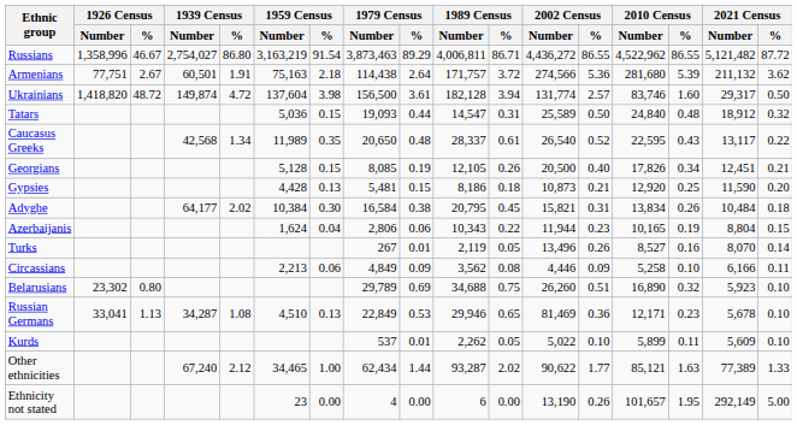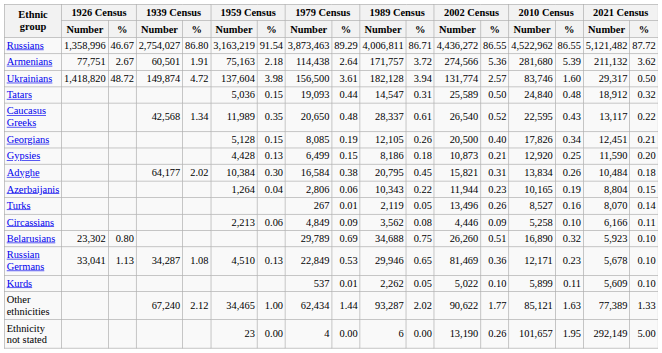 <table class="wikitable" style="text-align: right;">
 <tr>
 <th rowspan="2">Ethnic<br>group</th>
 <th colspan=2>1926 Census</th>
 <th colspan=2>1939 Census</th>
 <th colspan=2>1959 Census</th>
 <th colspan=2>1979 Census</th>
 <th colspan=2>1989 Census</th>
 <th colspan=2>2002 Census</th>
 <th colspan=2>2010 Census</th>
 <th colspan=2>2021 Census</th>
 </tr>
 <tr>
 <th>Number</th>
 <th>%</th>
 <th>Number</th>
 <th>%</th>
 <th>Number</th>
 <th>%</th>
 <th>Number</th>
 <th>%</th>
 <th>Number</th>
 <th>%</th>
 <th>Number</th>
 <th>%</th>
 <th>Number</th>
 <th>%</th>
 <th>Number</th>
 <th>%</th>
 </tr>
 <tr>
 <td align=left><a href='#'>Russians</a></td>
 <td>1,358,996</td>
 <td>46.67</td>
 <td>2,754,027</td>
 <td>86.80</td>
 <td>3,163,219</td>
 <td>91.54</td>
 <td>3,873,463</td>
 <td>89.29</td>
 <td>4,006,811</td>
 <td>86.71</td>
 <td>4,436,272</td>
 <td>86.55</td>
 <td>4,522,962</td>
 <td>86.55</td>
 <td>5,121,482</td>
 <td>87.72</td>
 </tr>
 <tr>
 <td align=left><a href='#'>Armenians</a></td>
 <td>77,751</td>
 <td>2.67</td>
 <td>60,501</td>
 <td>1.91</td>
 <td>75,163</td>
 <td>2.18</td>
 <td>114,438</td>
 <td>2.64</td>
 <td>171,757</td>
 <td>3.72</td>
 <td>274,566</td>
 <td>5.36</td>
 <td>281,680</td>
 <td>5.39</td>
 <td>211,132</td>
 <td>3.62</td>
 </tr>
 <tr>
 <td align=left><a href='#'>Ukrainians</a></td>
 <td>1,418,820</td>
 <td>48.72</td>
 <td>149,874</td>
 <td>4.72</td>
 <td>137,604</td>
 <td>3.98</td>
 <td>156,500</td>
 <td>3.61</td>
 <td>182,128</td>
 <td>3.94</td>
 <td>131,774</td>
 <td>2.57</td>
 <td>83,746</td>
 <td>1.60</td>
 <td>29,317</td>
 <td>0.50</td>
 </tr>
 <tr>
 <td align=left><a href='#'>Tatars</a></td>
 <td></td>
 <td></td>
 <td></td>
 <td></td>
 <td>5,036</td>
 <td>0.15</td>
 <td>19,093</td>
 <td>0.44</td>
 <td>14,547</td>
 <td>0.31</td>
 <td>25,589</td>
 <td>0.50</td>
 <td>24,840</td>
 <td>0.48</td>
 <td>18,912</td>
 <td>0.32</td>
 </tr>
 <tr>
 <td align=left><a href='#'>Caucasus Greeks</a></td>
 <td></td>
 <td></td>
 <td>42,568</td>
 <td>1.34</td>
 <td>11,989</td>
 <td>0.35</td>
 <td>20,650</td>
 <td>0.48</td>
 <td>28,337</td>
 <td>0.61</td>
 <td>26,540</td>
 <td>0.52</td>
 <td>22,595</td>
 <td>0.43</td>
 <td>13,117</td>
 <td>0.22</td>
 </tr>
 <tr>
 <td align=left><a href='#'>Georgians</a></td>
 <td></td>
 <td></td>
 <td></td>
 <td></td>
 <td>5,128</td>
 <td>0.15</td>
 <td>8,085</td>
 <td>0.19</td>
 <td>12,105</td>
 <td>0.26</td>
 <td>20,500</td>
 <td>0.40</td>
 <td>17,826</td>
 <td>0.34</td>
 <td>12,451</td>
 <td>0.21</td>
 </tr>
 <tr>
 <td align=left><a href='#'>Gypsies</a></td>
 <td></td>
 <td></td>
 <td></td>
 <td></td>
 <td>4,428</td>
 <td>0.13</td>
-<td>5,481</td>
+<td>6,499</td>
 <td>0.15</td>
 <td>8,186</td>
 <td>0.18</td>
 <td>10,873</td>
 <td>0.21</td>
 <td>12,920</td>
 <td>0.25</td>
 <td>11,590</td>
 <td>0.20</td>
 </tr>
 <tr>
 <td align=left><a href='#'>Adyghe</a></td>
 <td></td>
 <td></td>
 <td>64,177</td>
 <td>2.02</td>
 <td>10,384</td>
 <td>0.30</td>
 <td>16,584</td>
 <td>0.38</td>
 <td>20,795</td>
 <td>0.45</td>
 <td>15,821</td>
 <td>0.31</td>
 <td>13,834</td>
 <td>0.26</td>
 <td>10,484</td>
 <td>0.18</td>
 </tr>
 <tr>
 <td align=left><a href='#'>Azerbaijanis</a></td>
 <td></td>
 <td></td>
 <td></td>
 <td></td>
-<td>1,624</td>
+<td>1,264</td>
 <td>0.04</td>
 <td>2,806</td>
 <td>0.06</td>
 <td>10,343</td>
 <td>0.22</td>
 <td>11,944</td>
 <td>0.23</td>
 <td>10,165</td>
 <td>0.19</td>
 <td>8,804</td>
 <td>0.15</td>
 </tr>
 <tr>
 <td align=left><a href='#'>Turks</a></td>
 <td></td>
 <td></td>
 <td></td>
 <td></td>
 <td></td>
 <td></td>
 <td>267</td>
 <td>0.01</td>
 <td>2,119</td>
 <td>0.05</td>
 <td>13,496</td>
 <td>0.26</td>
 <td>8,527</td>
 <td>0.16</td>
 <td>8,070</td>
 <td>0.14</td>
 </tr>
 <tr>
 <td align=left><a href='#'>Circassians</a></td>
 <td></td>
 <td></td>
 <td></td>
 <td></td>
 <td>2,213</td>
 <td>0.06</td>
 <td>4,849</td>
 <td>0.09</td>
 <td>3,562</td>
 <td>0.08</td>
 <td>4,446</td>
 <td>0.09</td>
 <td>5,258</td>
 <td>0.10</td>
 <td>6,166</td>
 <td>0.11</td>
 </tr>
 <tr>
 <td align=left><a href='#'>Belarusians</a></td>
 <td>23,302</td>
 <td>0.80</td>
 <td></td>
 <td></td>
 <td></td>
 <td></td>
 <td>29,789</td>
 <td>0.69</td>
 <td>34,688</td>
 <td>0.75</td>
 <td>26,260</td>
 <td>0.51</td>
 <td>16,890</td>
 <td>0.32</td>
 <td>5,923</td>
 <td>0.10</td>
 </tr>
 <tr>
 <td align=left><a href='#'>Russian Germans</a></td>
 <td>33,041</td>
 <td>1.13</td>
 <td>34,287</td>
 <td>1.08</td>
 <td>4,510</td>
 <td>0.13</td>
 <td>22,849</td>
 <td>0.53</td>
 <td>29,946</td>
 <td>0.65</td>
 <td>81,469</td>
 <td>0.36</td>
 <td>12,171</td>
 <td>0.23</td>
 <td>5,678</td>
 <td>0.10</td>
 </tr>
 <tr>
 <td align=left><a href='#'>Kurds</a></td>
 <td></td>
 <td></td>
 <td></td>
 <td></td>
 <td></td>
 <td></td>
 <td>537</td>
 <td>0.01</td>
 <td>2,262</td>
 <td>0.05</td>
 <td>5,022</td>
 <td>0.10</td>
 <td>5,899</td>
 <td>0.11</td>
 <td>5,609</td>
 <td>0.10</td>
 </tr>
 <tr>
 <td align=left>Other ethnicities</td>
 <td></td>
 <td></td>
 <td>67,240</td>
 <td>2.12</td>
 <td>34,465</td>
 <td>1.00</td>
 <td>62,434</td>
 <td>1.44</td>
 <td>93,287</td>
 <td>2.02</td>
 <td>90,622</td>
 <td>1.77</td>
 <td>85,121</td>
 <td>1.63</td>
 <td>77,389</td>
 <td>1.33</td>
 </tr>
 <tr>
 <td align=left>Ethnicity not stated</td>
 <td></td>
 <td></td>
 <td></td>
 <td></td>
 <td>23</td>
 <td>0.00</td>
 <td>4</td>
 <td>0.00</td>
 <td>6</td>
 <td>0.00</td>
 <td>13,190</td>
 <td>0.26</td>
 <td>101,657</td>
 <td>1.95</td>
 <td>292,149</td>
 <td>5.00</td>
 </tr>
 </table>
